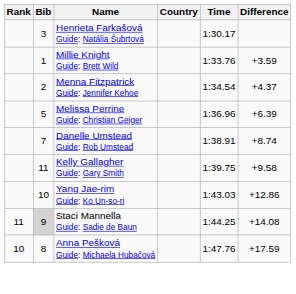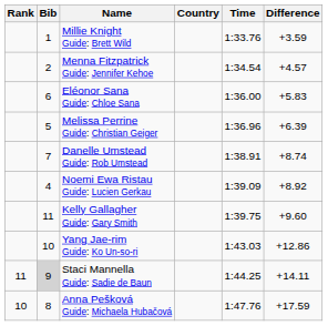 <table class="wikitable sortable" style="text-align:center">
 <tr>
 <th>Rank</th>
 <th>Bib</th>
 <th>Name</th>
 <th>Country</th>
 <th>Time</th>
 <th>Difference</th>
-</tr>
-<tr>
-<td></td>
-<td>3</td>
-<td align="left"><a href='#'>Henrieta Farkašová</a><br><small><a href='#'>Guide</a>: <a href='#'>Natália Šubrtová</a></small></td>
-<td align="left"></td>
-<td>1:30.17</td>
-<td></td>
 </tr>
 <tr>
 <td></td>
 <td>1</td>
 <td align="left"><a href='#'>Millie Knight</a><br><small><a href='#'>Guide</a>: <a href='#'>Brett Wild</a></small></td>
 <td align="left"></td>
 <td>1:33.76</td>
 <td>+3.59</td>
 </tr>
 <tr>
 <td></td>
 <td>2</td>
 <td align="left"><a href='#'>Menna Fitzpatrick</a><br><small><a href='#'>Guide</a>: <a href='#'>Jennifer Kehoe</a></small></td>
 <td align="left"></td>
 <td>1:34.54</td>
-<td>+4.37</td>
+<td>+4.57</td>
+</tr>
+<tr>
+<td></td>
+<td>6</td>
+<td align="left"><a href='#'>Eléonor Sana</a><br><small><a href='#'>Guide</a>: <a href='#'>Chloe Sana</a></small></td>
+<td align="left"></td>
+<td>1:36.00</td>
+<td>+5.83</td>
 </tr>
 <tr>
 <td></td>
 <td>5</td>
 <td align="left"><a href='#'>Melissa Perrine</a><br><small><a href='#'>Guide</a>: <a href='#'>Christian Geiger</a></small></td>
 <td align="left"></td>
 <td>1:36.96</td>
 <td>+6.39</td>
 </tr>
 <tr>
 <td></td>
 <td>7</td>
 <td align="left"><a href='#'>Danelle Umstead</a><br><small><a href='#'>Guide</a>: <a href='#'>Rob Umstead</a></small></td>
 <td align="left"></td>
 <td>1:38.91</td>
 <td>+8.74</td>
 </tr>
 <tr>
 <td></td>
+<td>4</td>
+<td align="left"><a href='#'>Noemi Ewa Ristau</a><br><small><a href='#'>Guide</a>: <a href='#'>Lucien Gerkau</a></small></td>
+<td align="left"></td>
+<td>1:39.09</td>
+<td>+8.92</td>
+</tr>
+<tr>
+<td></td>
 <td>11</td>
 <td align="left"><a href='#'>Kelly Gallagher</a><br><small><a href='#'>Guide</a>: <a href='#'>Gary Smith</a></small></td>
 <td align="left"></td>
 <td>1:39.75</td>
-<td>+9.58</td>
+<td>+9.60</td>
 </tr>
 <tr>
 <td></td>
 <td>10</td>
 <td align="left"><a href='#'>Yang Jae-rim</a><br><small><a href='#'>Guide</a>: <a href='#'>Ko Un-so-ri</a></small></td>
 <td align="left"></td>
 <td>1:43.03</td>
 <td>+12.86</td>
 </tr>
 <tr>
 <td>11</td>
 <td style="background: lightgrey;">9</td>
 <td align="left">Staci Mannella<br><small><a href='#'>Guide</a>: <a href='#'>Sadie de Baun</a></small></td>
 <td align="left"></td>
 <td>1:44.25</td>
-<td>+14.08</td>
+<td>+14.11</td>
 </tr>
 <tr>
 <td>10</td>
 <td>8</td>
 <td align="left"><a href='#'>Anna Pešková</a><br><small><a href='#'>Guide</a>: <a href='#'>Michaela Hubačová</a></small></td>
 <td align="left"></td>
 <td>1:47.76</td>
 <td>+17.59</td>
 </tr>
 </table>
